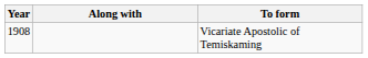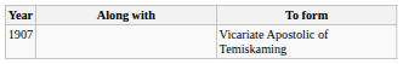 <table class="wikitable">
 <tr>
 <th>Year</th>
 <th width="225">Along with</th>
 <th width="225">To form</th>
 </tr>
 <tr valign="top">
-<td>1908</td>
+<td>1907</td>
 <td></td>
 <td>Vicariate Apostolic of Temiskaming</td>
 </tr>
 </table>
